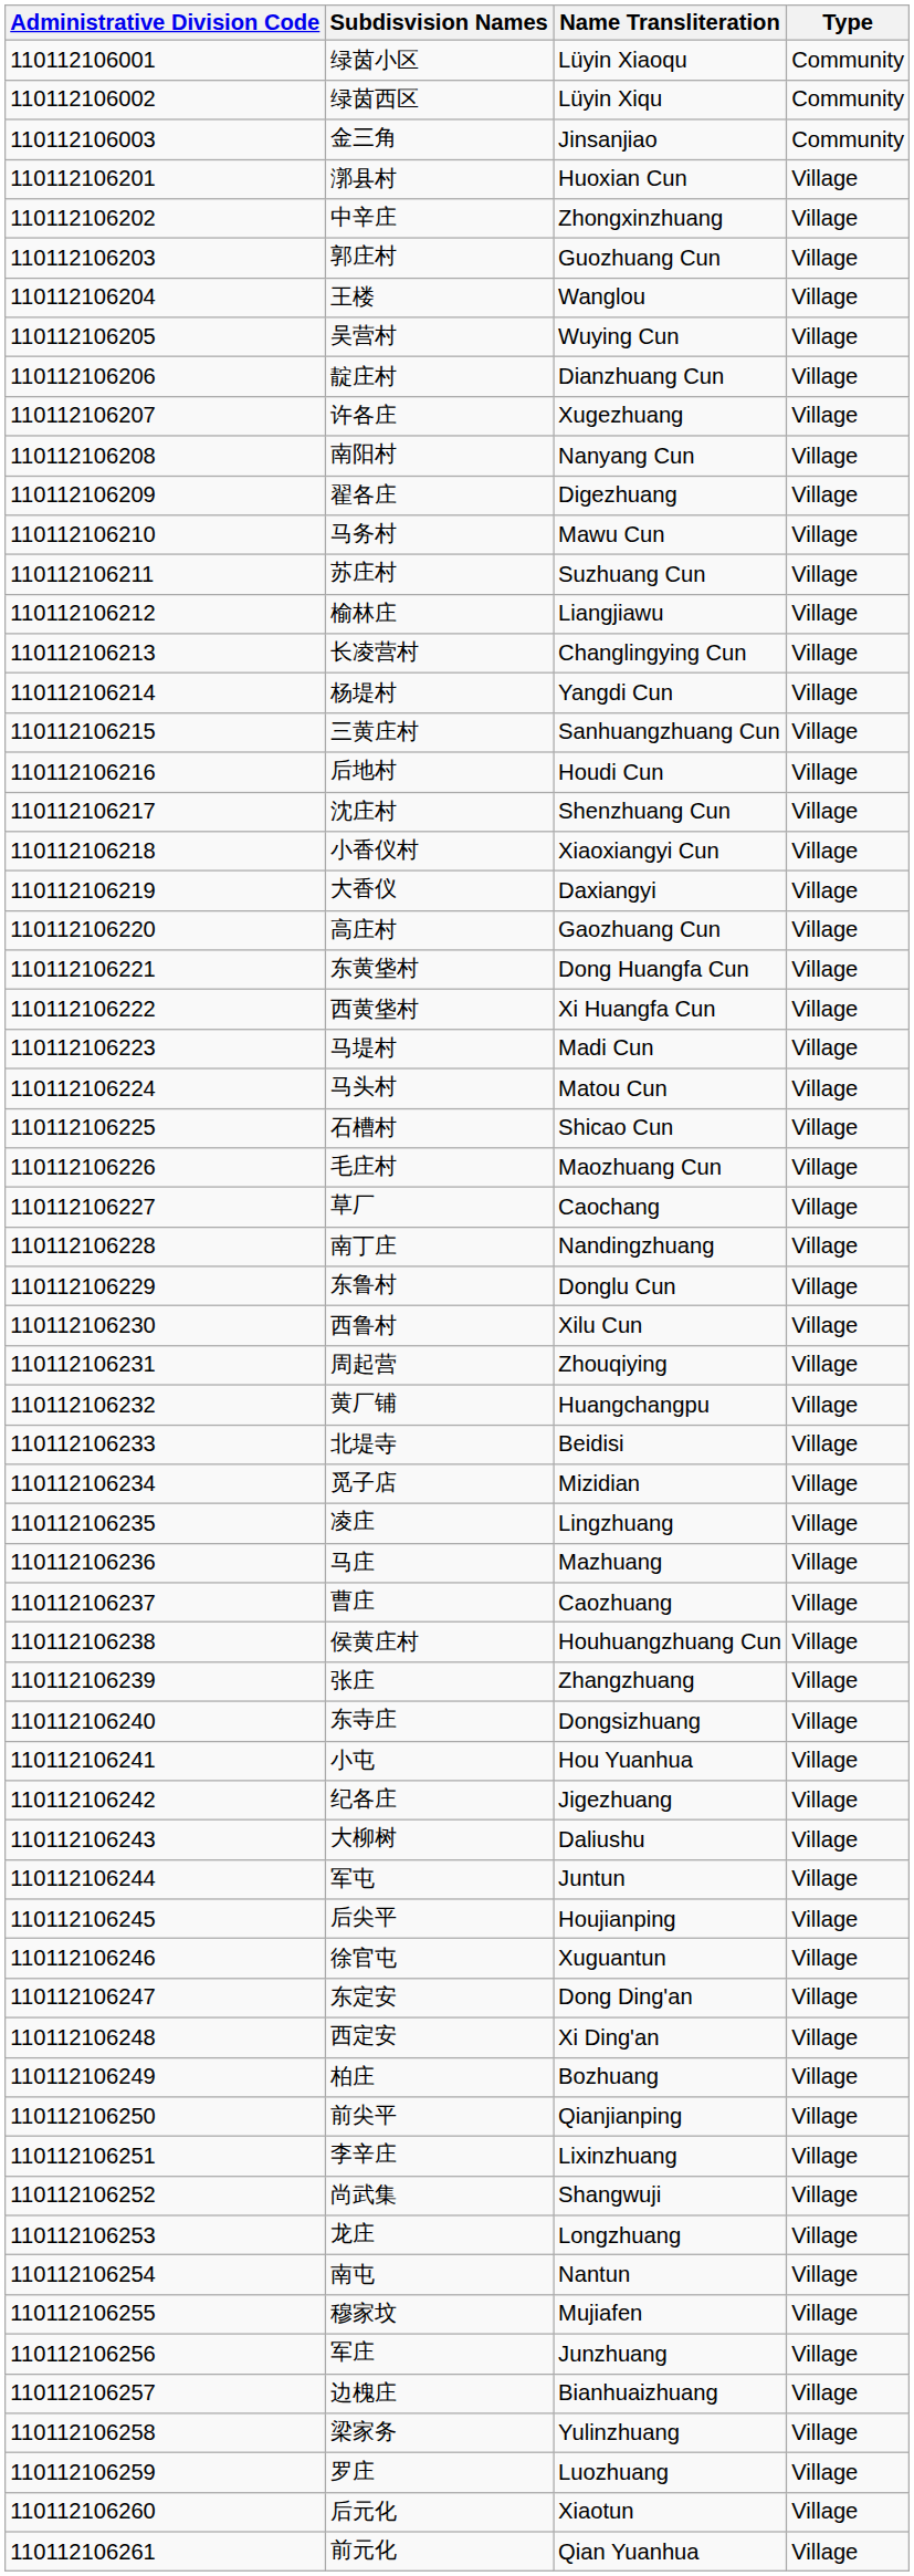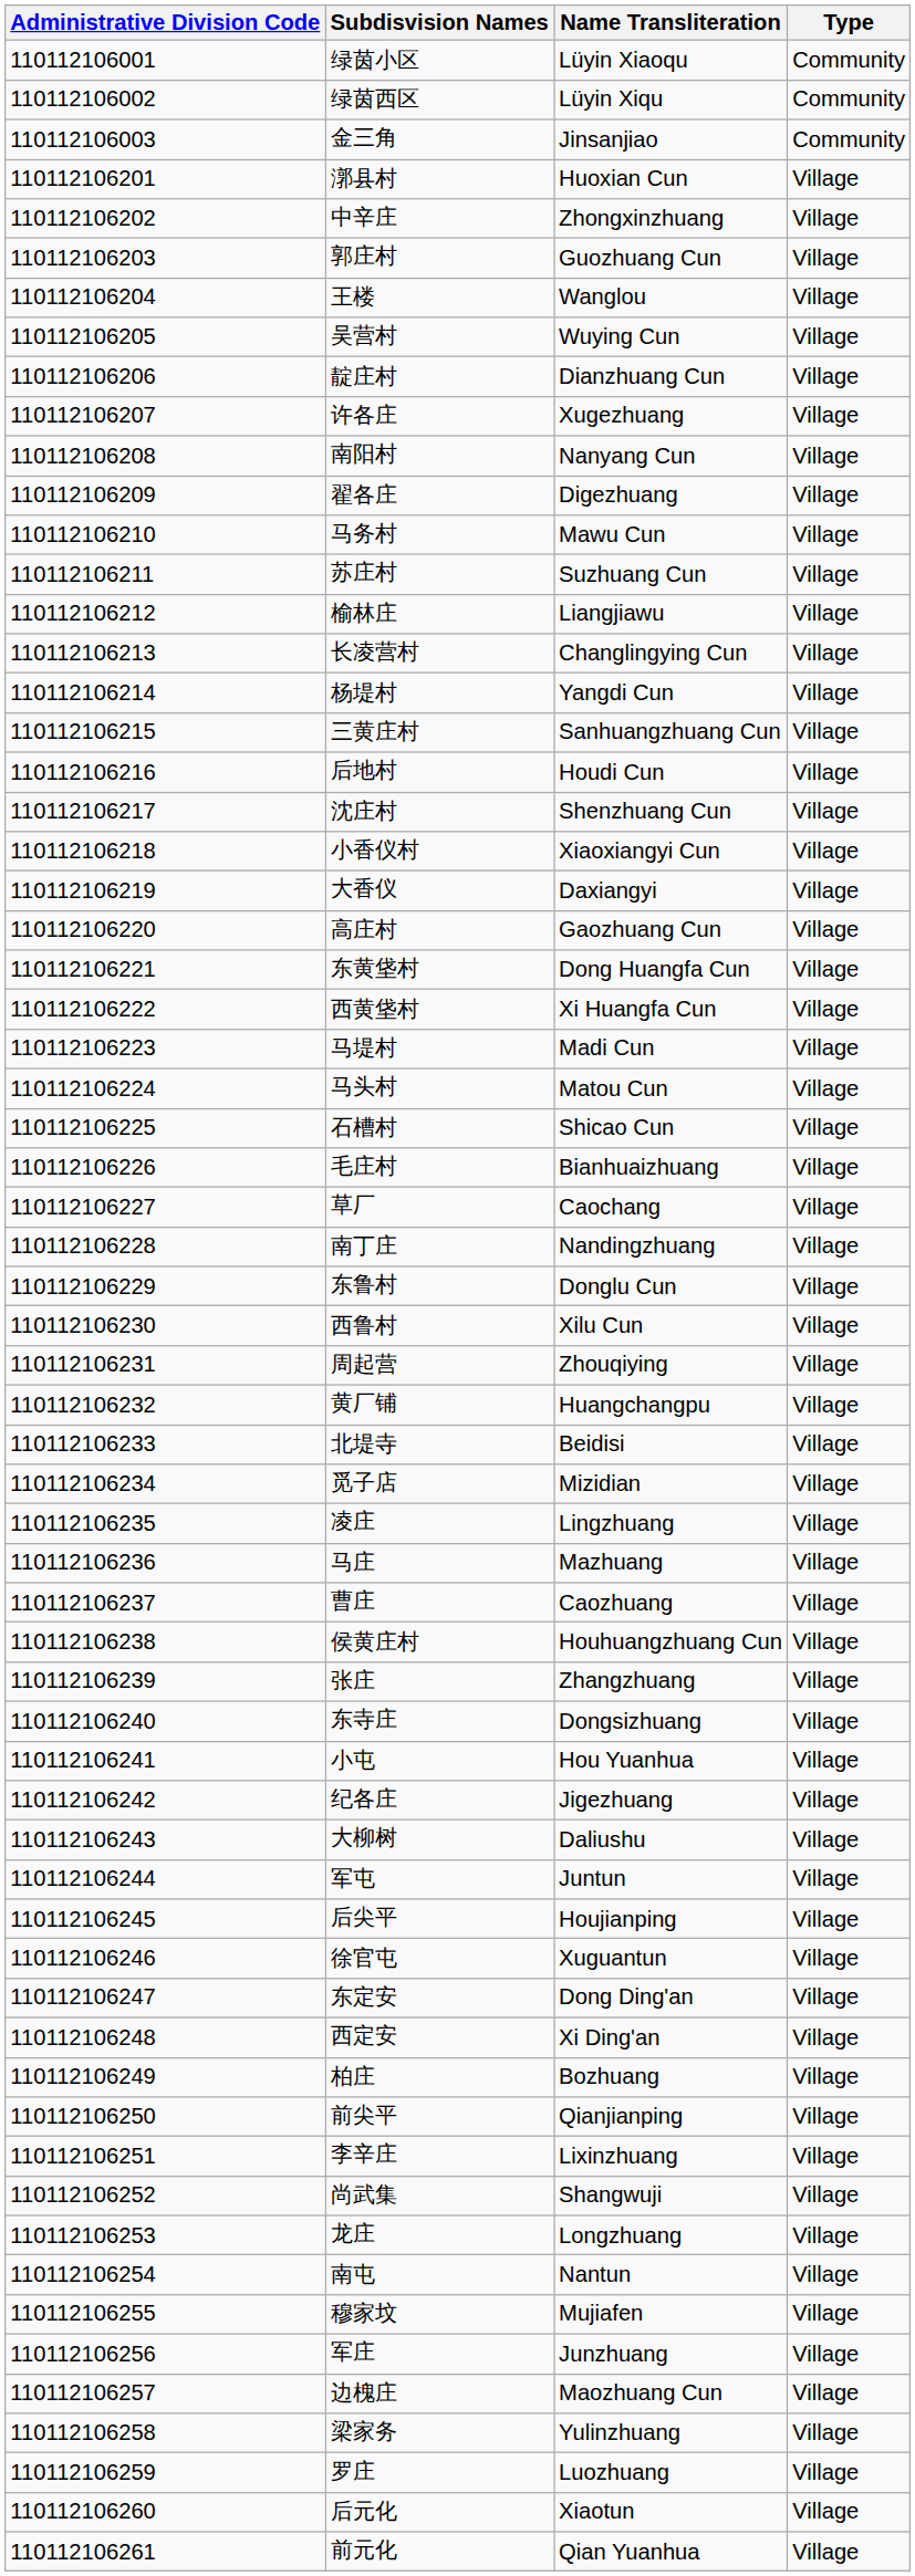 <table class="wikitable sortable">
 <tr>
 <th><a href='#'>Administrative Division Code</a></th>
 <th>Subdisvision Names</th>
 <th>Name Transliteration</th>
 <th>Type</th>
 </tr>
 <tr>
 <td>110112106001</td>
 <td>绿茵小区</td>
 <td>Lüyin Xiaoqu</td>
 <td>Community</td>
 </tr>
 <tr>
 <td>110112106002</td>
 <td>绿茵西区</td>
 <td>Lüyin Xiqu</td>
 <td>Community</td>
 </tr>
 <tr>
 <td>110112106003</td>
 <td>金三角</td>
 <td>Jinsanjiao</td>
 <td>Community</td>
 </tr>
 <tr>
 <td>110112106201</td>
 <td>漷县村</td>
 <td>Huoxian Cun</td>
 <td>Village</td>
 </tr>
 <tr>
 <td>110112106202</td>
 <td>中辛庄</td>
 <td>Zhongxinzhuang</td>
 <td>Village</td>
 </tr>
 <tr>
 <td>110112106203</td>
 <td>郭庄村</td>
 <td>Guozhuang Cun</td>
 <td>Village</td>
 </tr>
 <tr>
 <td>110112106204</td>
 <td>王楼</td>
 <td>Wanglou</td>
 <td>Village</td>
 </tr>
 <tr>
 <td>110112106205</td>
 <td>吴营村</td>
 <td>Wuying Cun</td>
 <td>Village</td>
 </tr>
 <tr>
 <td>110112106206</td>
 <td>靛庄村</td>
 <td>Dianzhuang Cun</td>
 <td>Village</td>
 </tr>
 <tr>
 <td>110112106207</td>
 <td>许各庄</td>
 <td>Xugezhuang</td>
 <td>Village</td>
 </tr>
 <tr>
 <td>110112106208</td>
 <td>南阳村</td>
 <td>Nanyang Cun</td>
 <td>Village</td>
 </tr>
 <tr>
 <td>110112106209</td>
 <td>翟各庄</td>
 <td>Digezhuang</td>
 <td>Village</td>
 </tr>
 <tr>
 <td>110112106210</td>
 <td>马务村</td>
 <td>Mawu Cun</td>
 <td>Village</td>
 </tr>
 <tr>
 <td>110112106211</td>
 <td>苏庄村</td>
 <td>Suzhuang Cun</td>
 <td>Village</td>
 </tr>
 <tr>
 <td>110112106212</td>
 <td>榆林庄</td>
 <td>Liangjiawu</td>
 <td>Village</td>
 </tr>
 <tr>
 <td>110112106213</td>
 <td>长凌营村</td>
 <td>Changlingying Cun</td>
 <td>Village</td>
 </tr>
 <tr>
 <td>110112106214</td>
 <td>杨堤村</td>
 <td>Yangdi Cun</td>
 <td>Village</td>
 </tr>
 <tr>
 <td>110112106215</td>
 <td>三黄庄村</td>
 <td>Sanhuangzhuang Cun</td>
 <td>Village</td>
 </tr>
 <tr>
 <td>110112106216</td>
 <td>后地村</td>
 <td>Houdi Cun</td>
 <td>Village</td>
 </tr>
 <tr>
 <td>110112106217</td>
 <td>沈庄村</td>
 <td>Shenzhuang Cun</td>
 <td>Village</td>
 </tr>
 <tr>
 <td>110112106218</td>
 <td>小香仪村</td>
 <td>Xiaoxiangyi Cun</td>
 <td>Village</td>
 </tr>
 <tr>
 <td>110112106219</td>
 <td>大香仪</td>
 <td>Daxiangyi</td>
 <td>Village</td>
 </tr>
 <tr>
 <td>110112106220</td>
 <td>高庄村</td>
 <td>Gaozhuang Cun</td>
 <td>Village</td>
 </tr>
 <tr>
 <td>110112106221</td>
 <td>东黄垡村</td>
 <td>Dong Huangfa Cun</td>
 <td>Village</td>
 </tr>
 <tr>
 <td>110112106222</td>
 <td>西黄垡村</td>
 <td>Xi Huangfa Cun</td>
 <td>Village</td>
 </tr>
 <tr>
 <td>110112106223</td>
 <td>马堤村</td>
 <td>Madi Cun</td>
 <td>Village</td>
 </tr>
 <tr>
 <td>110112106224</td>
 <td>马头村</td>
 <td>Matou Cun</td>
 <td>Village</td>
 </tr>
 <tr>
 <td>110112106225</td>
 <td>石槽村</td>
 <td>Shicao Cun</td>
 <td>Village</td>
 </tr>
 <tr>
 <td>110112106226</td>
 <td>毛庄村</td>
-<td>Maozhuang Cun</td>
+<td>Bianhuaizhuang</td>
 <td>Village</td>
 </tr>
 <tr>
 <td>110112106227</td>
 <td>草厂</td>
 <td>Caochang</td>
 <td>Village</td>
 </tr>
 <tr>
 <td>110112106228</td>
 <td>南丁庄</td>
 <td>Nandingzhuang</td>
 <td>Village</td>
 </tr>
 <tr>
 <td>110112106229</td>
 <td>东鲁村</td>
 <td>Donglu Cun</td>
 <td>Village</td>
 </tr>
 <tr>
 <td>110112106230</td>
 <td>西鲁村</td>
 <td>Xilu Cun</td>
 <td>Village</td>
 </tr>
 <tr>
 <td>110112106231</td>
 <td>周起营</td>
 <td>Zhouqiying</td>
 <td>Village</td>
 </tr>
 <tr>
 <td>110112106232</td>
 <td>黄厂铺</td>
 <td>Huangchangpu</td>
 <td>Village</td>
 </tr>
 <tr>
 <td>110112106233</td>
 <td>北堤寺</td>
 <td>Beidisi</td>
 <td>Village</td>
 </tr>
 <tr>
 <td>110112106234</td>
 <td>觅子店</td>
 <td>Mizidian</td>
 <td>Village</td>
 </tr>
 <tr>
 <td>110112106235</td>
 <td>凌庄</td>
 <td>Lingzhuang</td>
 <td>Village</td>
 </tr>
 <tr>
 <td>110112106236</td>
 <td>马庄</td>
 <td>Mazhuang</td>
 <td>Village</td>
 </tr>
 <tr>
 <td>110112106237</td>
 <td>曹庄</td>
 <td>Caozhuang</td>
 <td>Village</td>
 </tr>
 <tr>
 <td>110112106238</td>
 <td>侯黄庄村</td>
 <td>Houhuangzhuang Cun</td>
 <td>Village</td>
 </tr>
 <tr>
 <td>110112106239</td>
 <td>张庄</td>
 <td>Zhangzhuang</td>
 <td>Village</td>
 </tr>
 <tr>
 <td>110112106240</td>
 <td>东寺庄</td>
 <td>Dongsizhuang</td>
 <td>Village</td>
 </tr>
 <tr>
 <td>110112106241</td>
 <td>小屯</td>
 <td>Hou Yuanhua</td>
 <td>Village</td>
 </tr>
 <tr>
 <td>110112106242</td>
 <td>纪各庄</td>
 <td>Jigezhuang</td>
 <td>Village</td>
 </tr>
 <tr>
 <td>110112106243</td>
 <td>大柳树</td>
 <td>Daliushu</td>
 <td>Village</td>
 </tr>
 <tr>
 <td>110112106244</td>
 <td>军屯</td>
 <td>Juntun</td>
 <td>Village</td>
 </tr>
 <tr>
 <td>110112106245</td>
 <td>后尖平</td>
 <td>Houjianping</td>
 <td>Village</td>
 </tr>
 <tr>
 <td>110112106246</td>
 <td>徐官屯</td>
 <td>Xuguantun</td>
 <td>Village</td>
 </tr>
 <tr>
 <td>110112106247</td>
 <td>东定安</td>
 <td>Dong Ding'an</td>
 <td>Village</td>
 </tr>
 <tr>
 <td>110112106248</td>
 <td>西定安</td>
 <td>Xi Ding'an</td>
 <td>Village</td>
 </tr>
 <tr>
 <td>110112106249</td>
 <td>柏庄</td>
 <td>Bozhuang</td>
 <td>Village</td>
 </tr>
 <tr>
 <td>110112106250</td>
 <td>前尖平</td>
 <td>Qianjianping</td>
 <td>Village</td>
 </tr>
 <tr>
 <td>110112106251</td>
 <td>李辛庄</td>
 <td>Lixinzhuang</td>
 <td>Village</td>
 </tr>
 <tr>
 <td>110112106252</td>
 <td>尚武集</td>
 <td>Shangwuji</td>
 <td>Village</td>
 </tr>
 <tr>
 <td>110112106253</td>
 <td>龙庄</td>
 <td>Longzhuang</td>
 <td>Village</td>
 </tr>
 <tr>
 <td>110112106254</td>
 <td>南屯</td>
 <td>Nantun</td>
 <td>Village</td>
 </tr>
 <tr>
 <td>110112106255</td>
 <td>穆家坟</td>
 <td>Mujiafen</td>
 <td>Village</td>
 </tr>
 <tr>
 <td>110112106256</td>
 <td>军庄</td>
 <td>Junzhuang</td>
 <td>Village</td>
 </tr>
 <tr>
 <td>110112106257</td>
 <td>边槐庄</td>
-<td>Bianhuaizhuang</td>
+<td>Maozhuang Cun</td>
 <td>Village</td>
 </tr>
 <tr>
 <td>110112106258</td>
 <td>梁家务</td>
 <td>Yulinzhuang</td>
 <td>Village</td>
 </tr>
 <tr>
 <td>110112106259</td>
 <td>罗庄</td>
 <td>Luozhuang</td>
 <td>Village</td>
 </tr>
 <tr>
 <td>110112106260</td>
 <td>后元化</td>
 <td>Xiaotun</td>
 <td>Village</td>
 </tr>
 <tr>
 <td>110112106261</td>
 <td>前元化</td>
 <td>Qian Yuanhua</td>
 <td>Village</td>
 </tr>
 </table>
